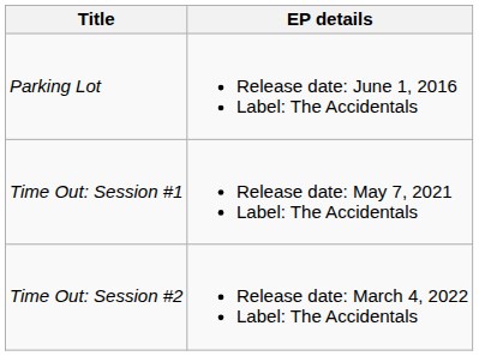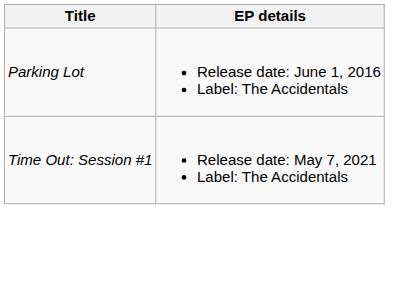 <table class="wikitable">
 <tr>
 <th>Title</th>
 <th>EP details</th>
 </tr>
 <tr>
 <td><em>Parking Lot</em></td>
 <td><br><ul><li>Release date: June 1, 2016</li><li>Label: The Accidentals</li></ul></td>
 </tr>
 <tr>
 <td><em>Time Out: Session #1</em></td>
 <td><br><ul><li>Release date: May 7, 2021</li><li>Label: The Accidentals</li></ul></td>
 </tr>
-<tr>
-<td><em>Time Out: Session #2</em></td>
-<td><br><ul><li>Release date: March 4, 2022</li><li>Label: The Accidentals</li></ul></td>
-</tr>
 </table>
